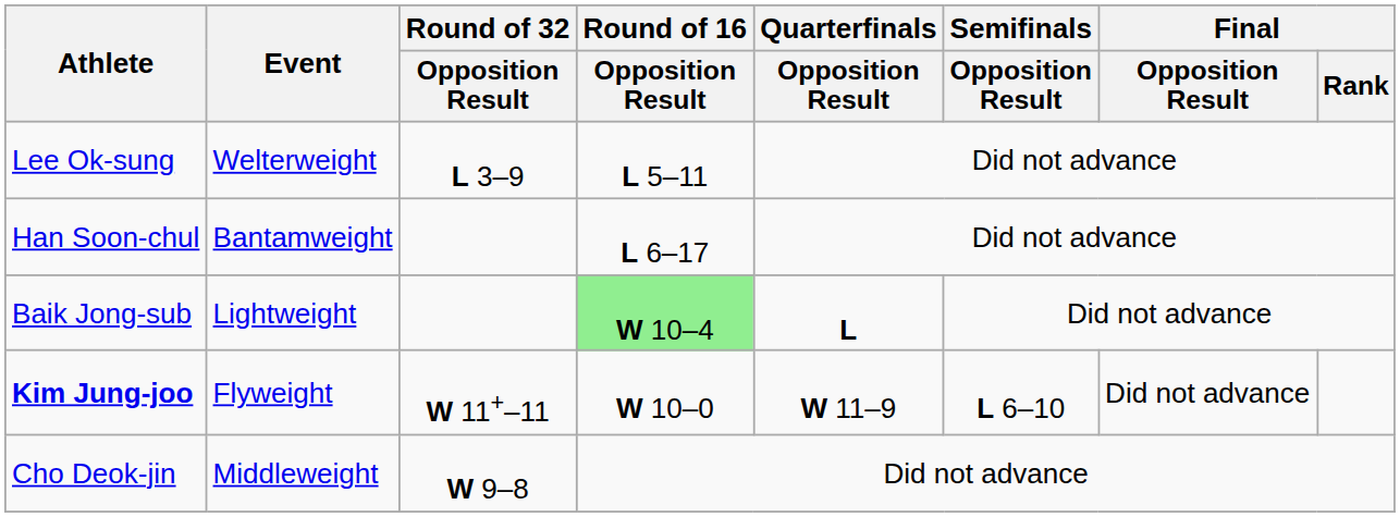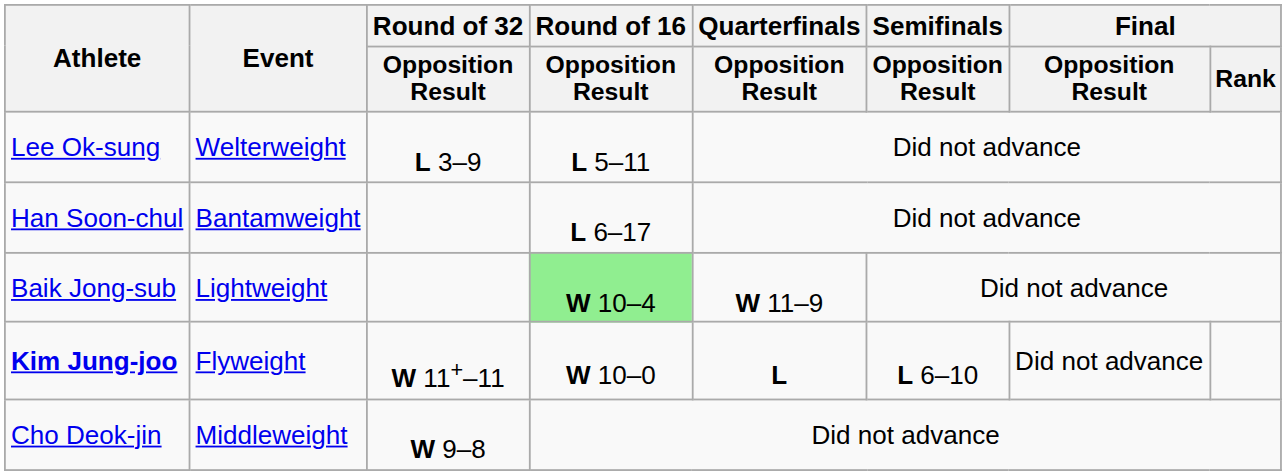 <table class="wikitable" style="font-size:90%">
 <tr>
 <th rowspan="2">Athlete</th>
 <th rowspan="2">Event</th>
 <th>Round of 32</th>
 <th>Round of 16</th>
 <th>Quarterfinals</th>
 <th>Semifinals</th>
 <th colspan=2>Final</th>
 </tr>
 <tr style="font-size:95%">
 <th>Opposition<br>Result</th>
 <th>Opposition<br>Result</th>
 <th>Opposition<br>Result</th>
 <th>Opposition<br>Result</th>
 <th>Opposition<br>Result</th>
 <th>Rank</th>
 </tr>
 <tr align=center>
 <td align=left><a href='#'>Lee Ok-sung</a></td>
 <td align=left><a href='#'>Welterweight</a></td>
 <td><br><strong>L</strong> 3–9</td>
 <td><br><strong>L</strong> 5–11</td>
 <td colspan=4>Did not advance</td>
 </tr>
 <tr align=center>
 <td align=left><a href='#'>Han Soon-chul</a></td>
 <td align=left><a href='#'>Bantamweight</a></td>
 <td></td>
 <td><br><strong>L</strong> 6–17</td>
 <td colspan=4>Did not advance</td>
 </tr>
 <tr align=center>
 <td align=left><a href='#'>Baik Jong-sub</a></td>
 <td align=left><a href='#'>Lightweight</a></td>
 <td></td>
 <td style="background: lightgreen;"><br><strong>W</strong> 10–4</td>
-<td><br><strong>L</strong> </td>
+<td><br><strong>W</strong> 11–9</td>
 <td colspan=3>Did not advance</td>
 </tr>
 <tr align=center>
 <td align=left><strong><a href='#'>Kim Jung-joo</a></strong></td>
 <td align=left><a href='#'>Flyweight</a></td>
 <td><br><strong>W</strong> 11<sup>+</sup>–11</td>
 <td><br><strong>W</strong> 10–0</td>
-<td><br><strong>W</strong> 11–9</td>
+<td><br><strong>L</strong> </td>
 <td><br><strong>L</strong> 6–10</td>
 <td>Did not advance</td>
 <td></td>
 </tr>
 <tr align=center>
 <td align=left><a href='#'>Cho Deok-jin</a></td>
 <td align=left><a href='#'>Middleweight</a></td>
 <td><br><strong>W</strong> 9–8</td>
 <td colspan=5>Did not advance</td>
 </tr>
 </table>
